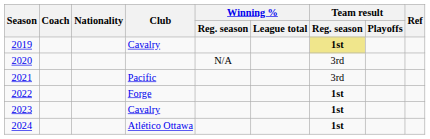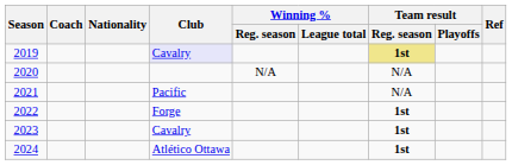 <table class='wikitable sortable'>
 <tr>
 <th rowspan="2">Season</th>
 <th rowspan="2">Coach</th>
 <th rowspan="2">Nationality</th>
 <th rowspan="2">Club</th>
 <th colspan="2"><a href='#'>Winning %</a></th>
 <th colspan="2">Team result</th>
 <th rowspan="2">Ref</th>
 </tr>
 <tr>
 <th>Reg. season</th>
 <th>League total</th>
 <th>Reg. season</th>
 <th>Playoffs</th>
 </tr>
 <tr>
 <td align=center><a href='#'>2019</a></td>
 <td></td>
 <td></td>
-<td><a href='#'>Cavalry</a></td>
+<td style="background: lavender;"><a href='#'>Cavalry</a></td>
 <td align=center></td>
 <td align=center></td>
 <td align=center style="background: khaki;"><strong>1st</strong></td>
 <td align=center></td>
 <td></td>
 </tr>
 <tr>
 <td align=center><a href='#'>2020</a></td>
 <td></td>
 <td></td>
 <td></td>
 <td align=center>N/A</td>
 <td align=center></td>
-<td align=center>3rd</td>
+<td align=center>N/A</td>
 <td align=center></td>
 <td></td>
 </tr>
 <tr>
 <td align=center><a href='#'>2021</a></td>
 <td></td>
 <td></td>
 <td><a href='#'>Pacific</a></td>
 <td align=center></td>
 <td align=center></td>
-<td align=center>3rd</td>
+<td align=center>N/A</td>
 <td align=center><strong></strong></td>
 <td></td>
 </tr>
 <tr>
 <td align=center><a href='#'>2022</a></td>
 <td></td>
 <td></td>
 <td><a href='#'>Forge</a></td>
 <td align=center></td>
 <td align=center></td>
 <td align=center><strong>1st</strong></td>
 <td align=center></td>
 <td></td>
 </tr>
 <tr>
 <td align=center><a href='#'>2023</a></td>
 <td></td>
 <td></td>
 <td><a href='#'>Cavalry</a></td>
 <td align=center></td>
 <td align=center></td>
 <td align=center><strong>1st</strong></td>
 <td align=center></td>
 <td></td>
 </tr>
 <tr>
 <td align=center><a href='#'>2024</a></td>
 <td></td>
 <td></td>
 <td><a href='#'>Atlético Ottawa</a></td>
 <td align=center></td>
 <td align=center></td>
 <td align=center><strong>1st</strong></td>
 <td align=center></td>
 <td></td>
 </tr>
 </table>
